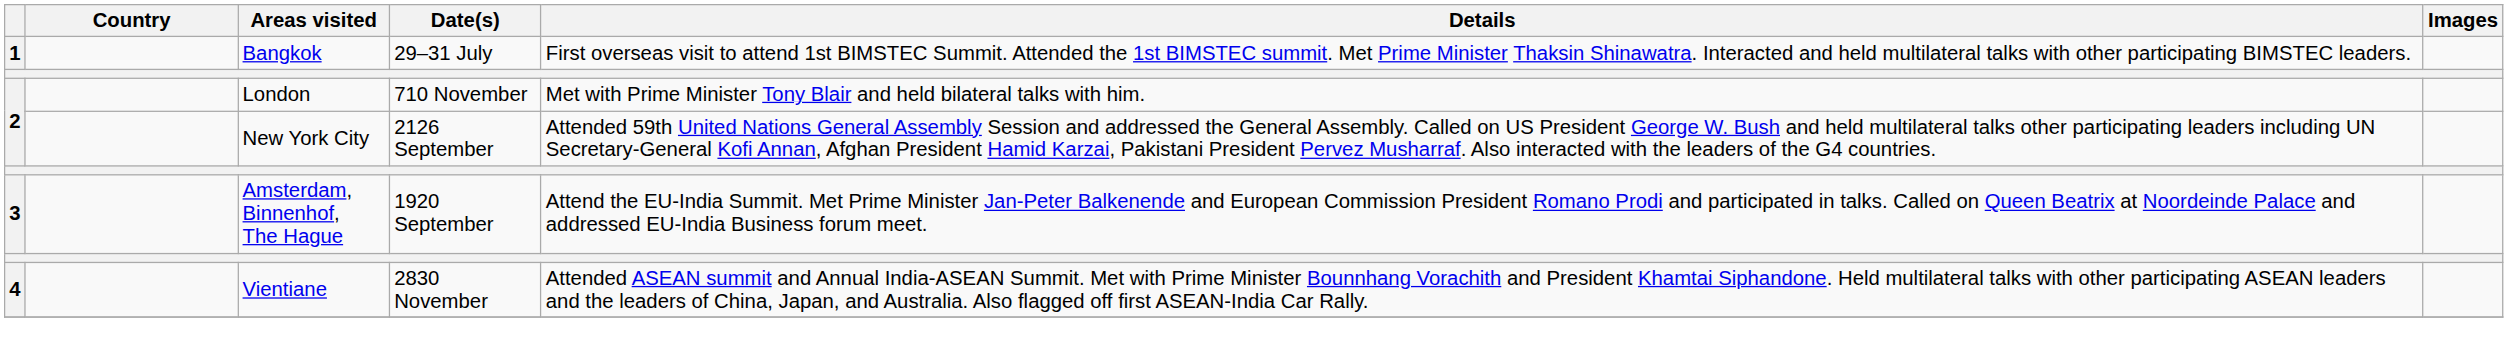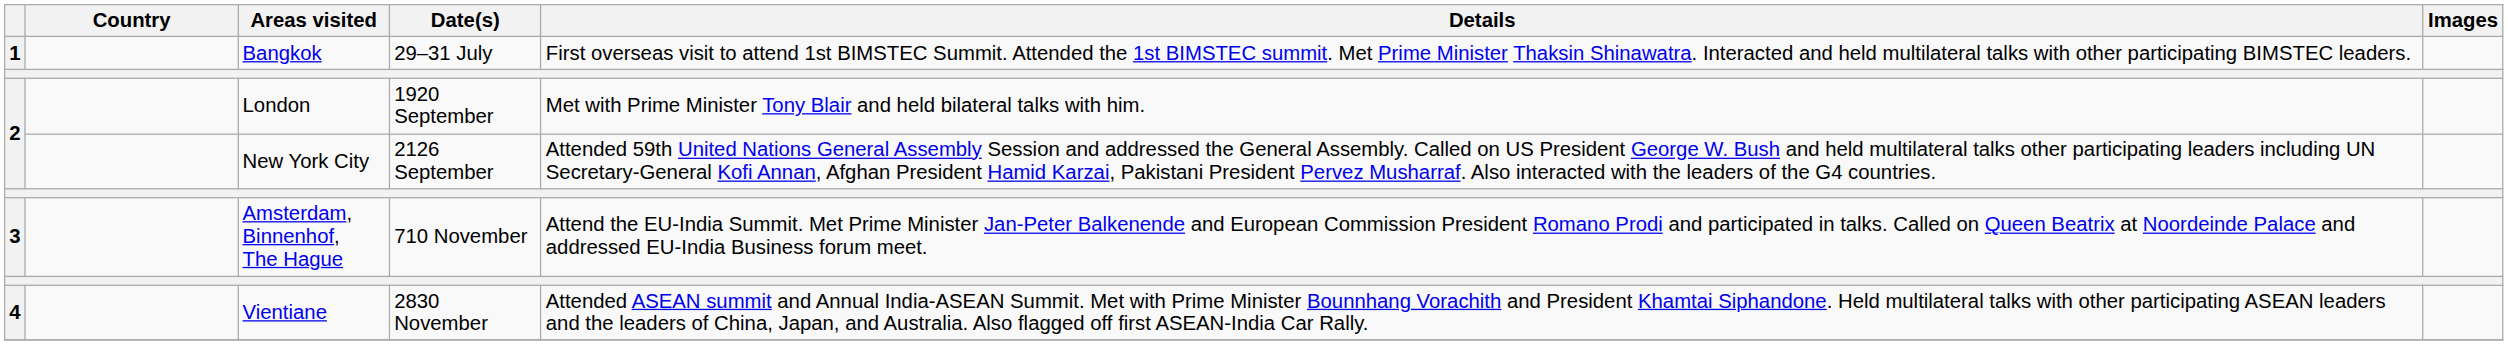 <table class="wikitable outercollapse sortable">
 <tr>
 <th></th>
 <th style="width:10em">Country</th>
 <th style="width:7em">Areas visited</th>
 <th style="width:7em">Date(s)</th>
 <th class="unsortable">Details</th>
 <th class="unsortable">Images</th>
 </tr>
 <tr>
 <th>1</th>
 <td></td>
 <td><a href='#'>Bangkok</a></td>
 <td>29–31 July</td>
 <td>First overseas visit to attend 1st BIMSTEC Summit. Attended the <a href='#'>1st BIMSTEC summit</a>. Met <a href='#'>Prime Minister</a> <a href='#'>Thaksin Shinawatra</a>. Interacted and held multilateral talks with other participating BIMSTEC leaders.</td>
 <td></td>
 </tr>
 <tr>
 <th colspan="6"></th>
 </tr>
 <tr>
 <th rowspan="2">2</th>
 <td></td>
 <td>London</td>
-<td>710 November</td>
+<td>1920 September</td>
 <td>Met with Prime Minister <a href='#'>Tony Blair</a> and held bilateral talks with him.</td>
 <td></td>
 </tr>
 <tr>
 <td><br></td>
 <td>New York City</td>
 <td>2126 September</td>
 <td>Attended 59th <a href='#'>United Nations General Assembly</a> Session and addressed the General Assembly. Called on US President <a href='#'>George W. Bush</a> and held multilateral talks other participating leaders including UN Secretary-General <a href='#'>Kofi Annan</a>, Afghan President <a href='#'>Hamid Karzai</a>, Pakistani President <a href='#'>Pervez Musharraf</a>. Also interacted with the leaders of the G4 countries.</td>
 <td></td>
 </tr>
 <tr>
 <th colspan="6"></th>
 </tr>
 <tr>
 <th>3</th>
 <td></td>
 <td><a href='#'>Amsterdam</a>, <a href='#'>Binnenhof</a>,<br><a href='#'>The Hague</a></td>
-<td>1920 September</td>
+<td>710 November</td>
 <td>Attend the EU-India Summit. Met Prime Minister <a href='#'>Jan-Peter Balkenende</a> and European Commission President <a href='#'>Romano Prodi</a> and participated in talks. Called on <a href='#'>Queen Beatrix</a> at <a href='#'>Noordeinde Palace</a> and addressed EU-India Business forum meet.</td>
 <td></td>
 </tr>
 <tr>
 <th colspan="6"></th>
 </tr>
 <tr>
 <th>4</th>
 <td></td>
 <td><a href='#'>Vientiane</a></td>
 <td>2830 November</td>
 <td>Attended <a href='#'>ASEAN summit</a> and Annual India-ASEAN Summit. Met with Prime Minister <a href='#'>Bounnhang Vorachith</a> and President <a href='#'>Khamtai Siphandone</a>. Held multilateral talks with other participating ASEAN leaders and the leaders of China, Japan, and Australia. Also flagged off first ASEAN-India Car Rally.</td>
 <td></td>
 </tr>
 <tr>
 </tr>
 </table>
